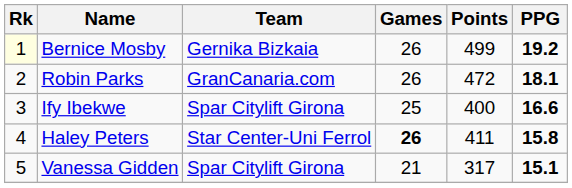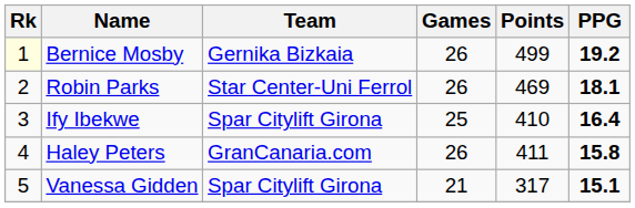 <table class="wikitable" style="text-align: center;">
 <tr>
 <th>Rk</th>
 <th>Name</th>
 <th>Team</th>
 <th>Games</th>
 <th>Points</th>
 <th width=40>PPG</th>
 </tr>
 <tr>
 <td style="background: lightyellow;">1</td>
 <td align="left"> <a href='#'>Bernice Mosby</a></td>
 <td align="left"><a href='#'>Gernika Bizkaia</a></td>
 <td>26</td>
 <td>499</td>
 <td><strong>19.2</strong></td>
 </tr>
 <tr>
 <td>2</td>
 <td align="left"> <a href='#'>Robin Parks</a></td>
-<td align="left"><a href='#'>GranCanaria.com</a></td>
+<td align="left"><a href='#'>Star Center-Uni Ferrol</a></td>
 <td>26</td>
-<td>472</td>
+<td>469</td>
 <td><strong>18.1</strong></td>
 </tr>
 <tr>
 <td>3</td>
 <td align="left"> <a href='#'>Ify Ibekwe</a></td>
 <td align="left"><a href='#'>Spar Citylift Girona</a></td>
 <td>25</td>
-<td>400</td>
-<td><strong>16.6</strong></td>
+<td>410</td>
+<td><strong>16.4</strong></td>
 </tr>
 <tr>
 <td>4</td>
 <td align="left"> <a href='#'>Haley Peters</a></td>
-<td align="left"><a href='#'>Star Center-Uni Ferrol</a></td>
-<td><strong>26</strong></td>
+<td align="left"><a href='#'>GranCanaria.com</a></td>
+<td>26</td>
 <td>411</td>
 <td><strong>15.8</strong></td>
 </tr>
 <tr>
 <td>5</td>
 <td align="left"> <a href='#'>Vanessa Gidden</a></td>
 <td align="left"><a href='#'>Spar Citylift Girona</a></td>
 <td>21</td>
 <td>317</td>
 <td><strong>15.1</strong></td>
 </tr>
 <tr>
 </tr>
 </table>
